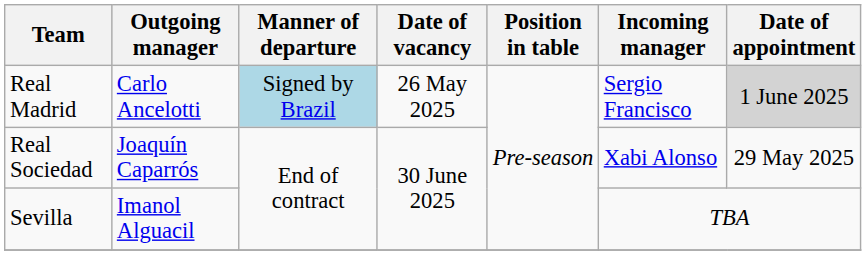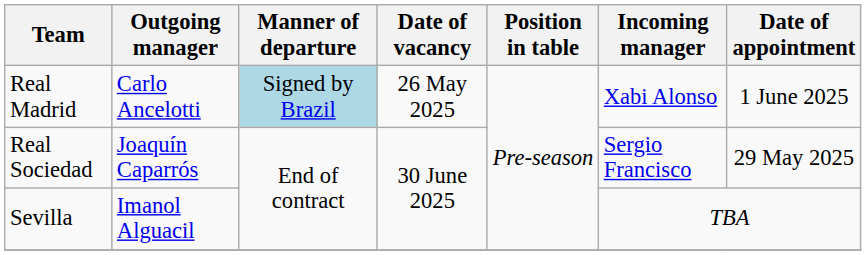 <table class="wikitable sortable">
 <tr>
 <th>Team</th>
 <th>Outgoing manager</th>
 <th>Manner of departure</th>
 <th>Date of vacancy</th>
 <th>Position in table</th>
 <th>Incoming manager</th>
 <th>Date of<br>appointment</th>
 </tr>
 <tr>
 <td>Real Madrid</td>
 <td> <a href='#'>Carlo Ancelotti</a></td>
 <td align=center style="background: lightblue;">Signed by <a href='#'>Brazil</a></td>
 <td align=center>26 May 2025</td>
 <td align= center rowspan="3"><em>Pre-season</em></td>
-<td> <a href='#'>Sergio Francisco</a></td>
-<td align=center style="background: lightgrey;">1 June 2025</td>
+<td> <a href='#'>Xabi Alonso</a></td>
+<td align=center>1 June 2025</td>
 </tr>
 <tr>
 <td>Real Sociedad</td>
 <td> <a href='#'>Joaquín Caparrós</a></td>
 <td rowspan=2 align=center>End of contract</td>
 <td rowspan=2 align=center>30 June 2025</td>
-<td> <a href='#'>Xabi Alonso</a></td>
+<td> <a href='#'>Sergio Francisco</a></td>
 <td align=center>29 May 2025</td>
 </tr>
 <tr>
 <td>Sevilla</td>
 <td> <a href='#'>Imanol Alguacil</a></td>
 <td align=center colspan=2><em>TBA</em></td>
 </tr>
 <tr>
 </tr>
 </table>
